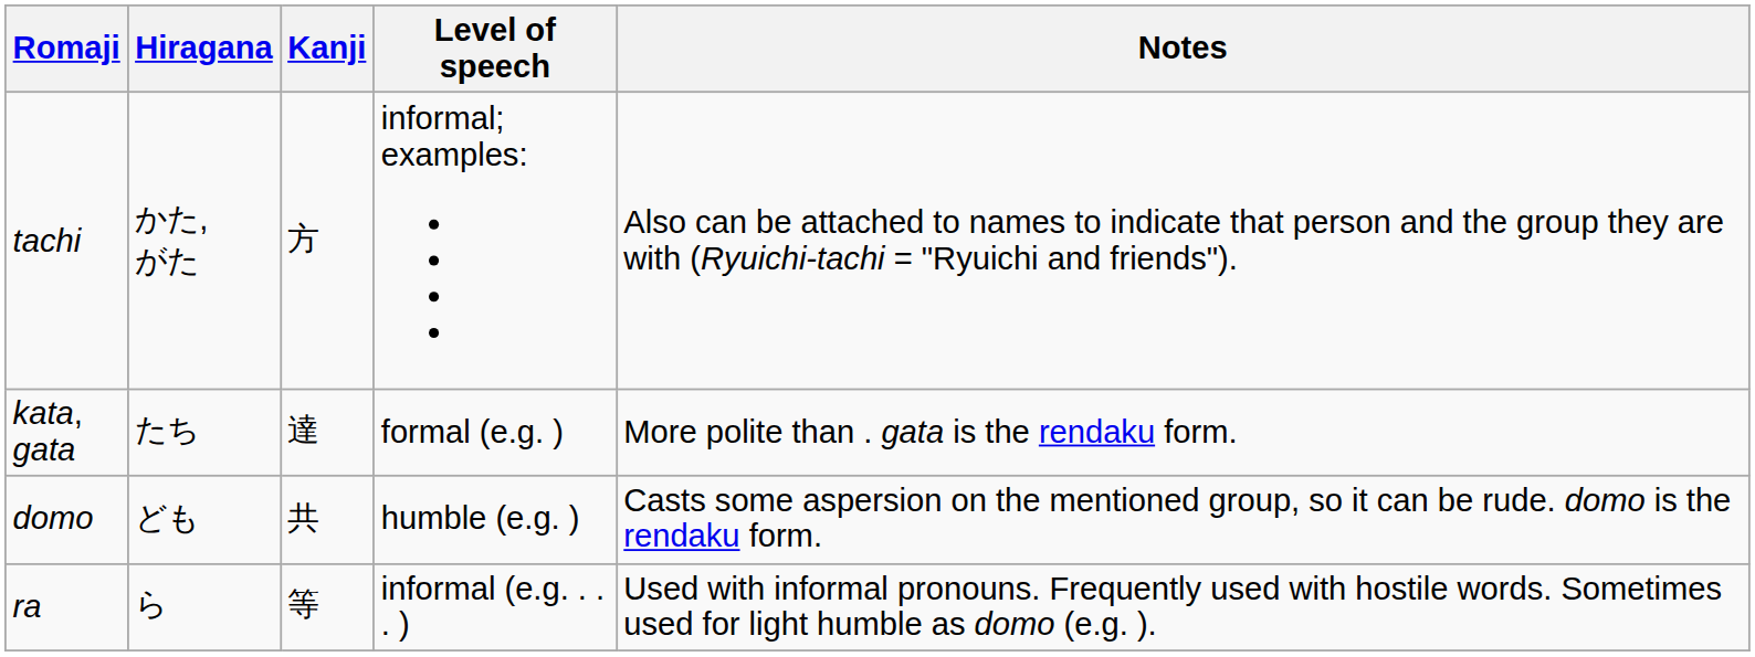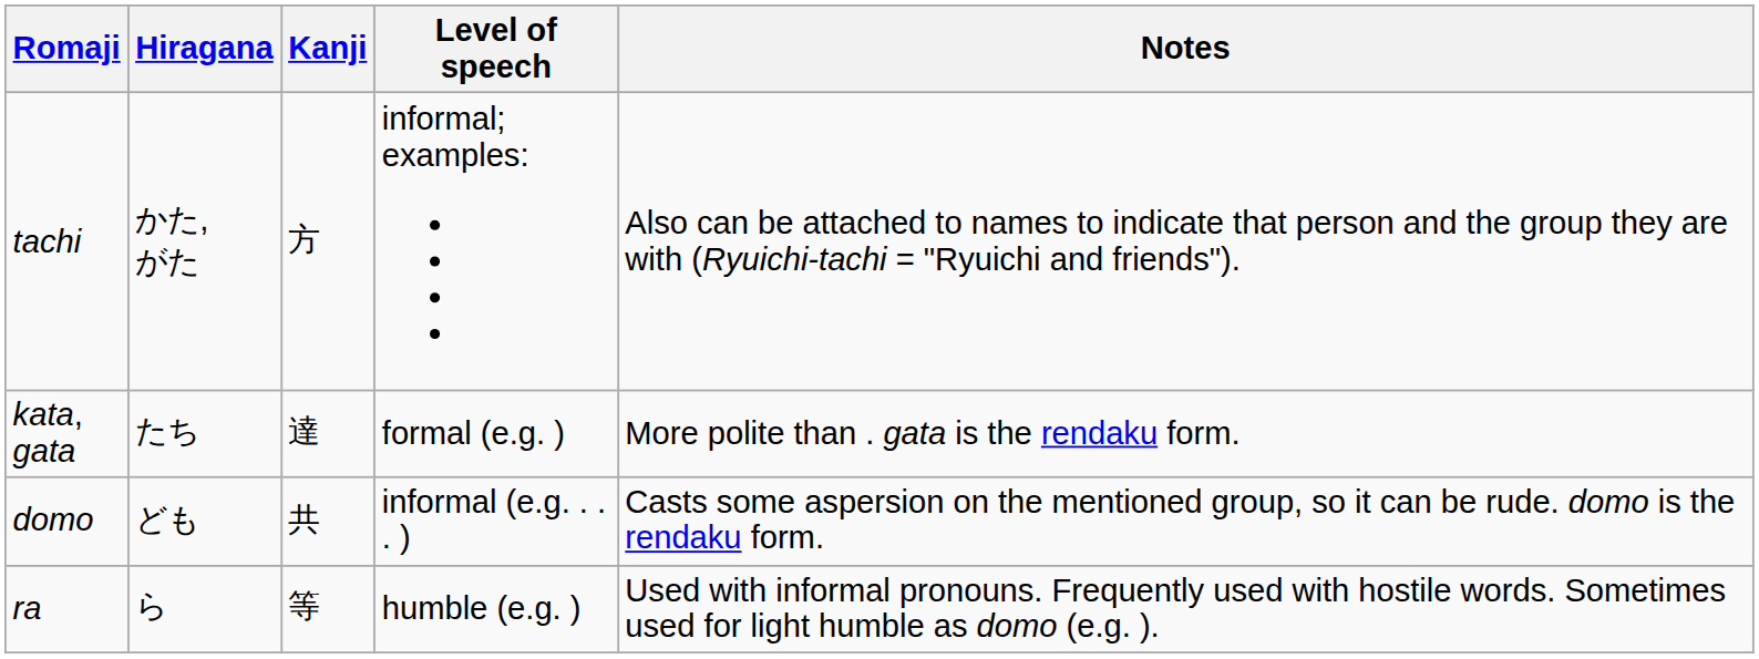 <table class="wikitable">
 <tr>
 <th><a href='#'>Romaji</a></th>
 <th><a href='#'>Hiragana</a></th>
 <th><a href='#'>Kanji</a></th>
 <th>Level of speech</th>
 <th>Notes</th>
 </tr>
 <tr>
 <td><em>tachi</em></td>
 <td>かた,<br>がた</td>
 <td>方</td>
 <td>informal; examples:<br><ul><li></li><li></li><li></li><li></li></ul></td>
 <td>Also can be attached to names to indicate that person and the group they are with (<em>Ryuichi-tachi</em> = "Ryuichi and friends").</td>
 </tr>
 <tr>
 <td><em>kata</em>,<br><em>gata</em></td>
 <td>たち</td>
 <td>達</td>
 <td>formal (e.g. )</td>
 <td>More polite than . <em>gata</em> is the <a href='#'>rendaku</a> form.</td>
 </tr>
 <tr>
 <td><em>domo</em></td>
 <td>ども</td>
 <td>共</td>
-<td>humble (e.g. )</td>
+<td>informal (e.g. . . . )</td>
 <td>Casts some aspersion on the mentioned group, so it can be rude. <em>domo</em> is the <a href='#'>rendaku</a> form.</td>
 </tr>
 <tr>
 <td><em>ra</em></td>
 <td>ら</td>
 <td>等</td>
-<td>informal (e.g. . . . )</td>
+<td>humble (e.g. )</td>
 <td>Used with informal pronouns. Frequently used with hostile words. Sometimes used for light humble as <em>domo</em> (e.g. ).</td>
 </tr>
 </table>
